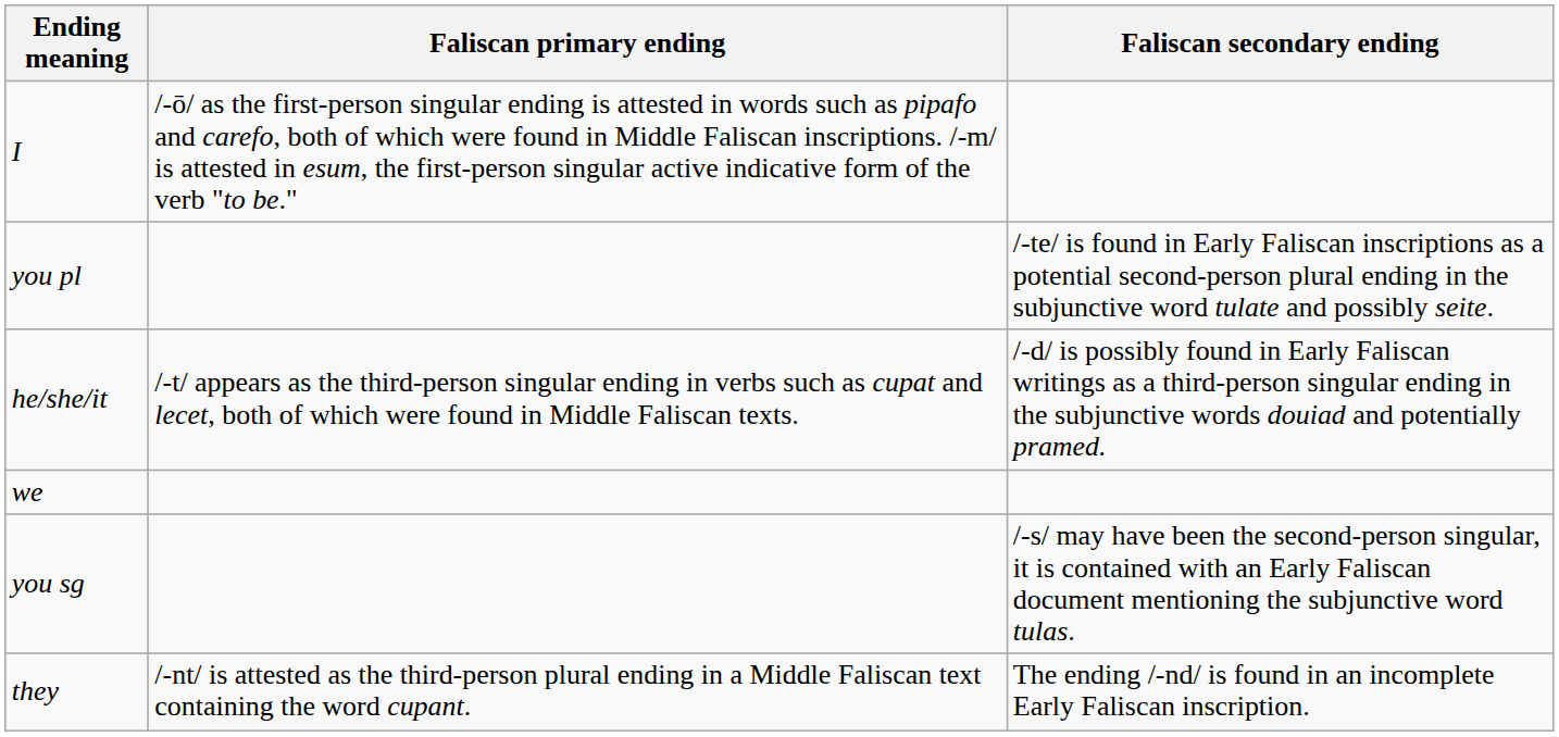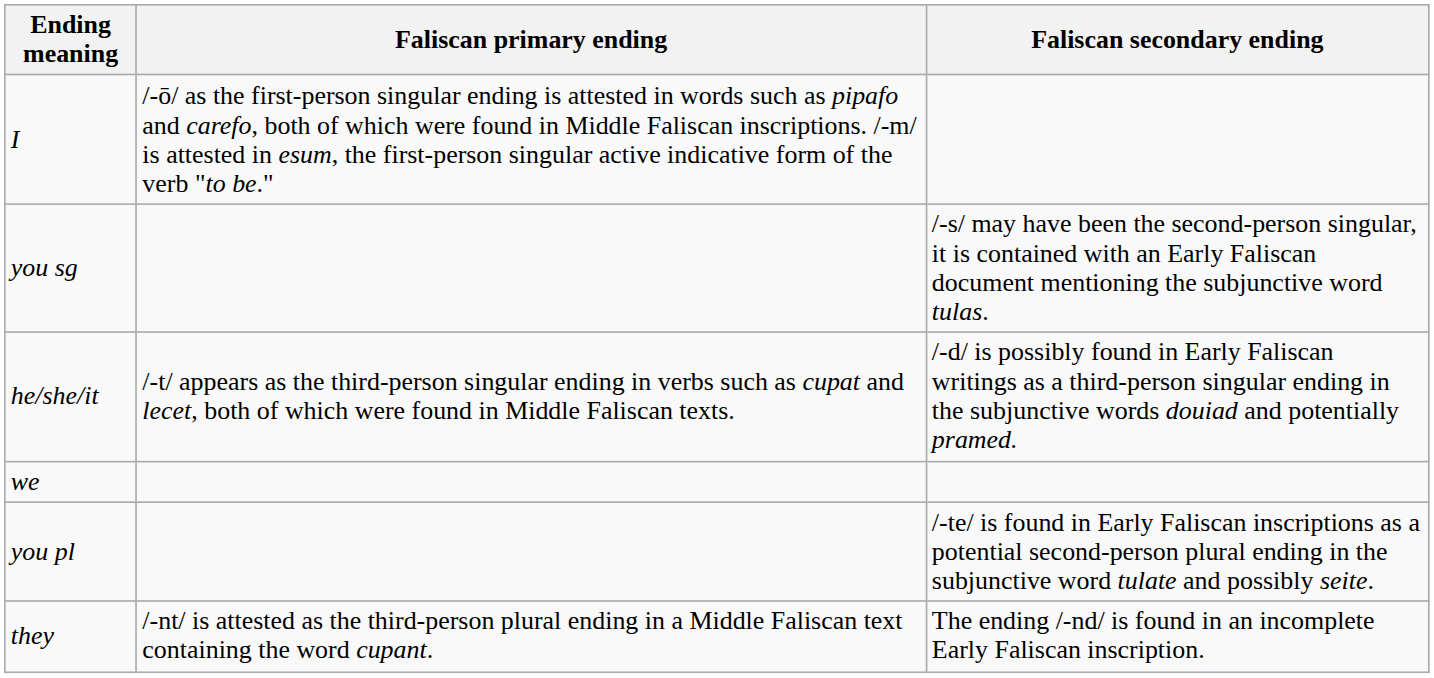 <table class="wikitable mw-collapsible" style="width: 55em;">
 <tr>
 <th>Ending meaning</th>
 <th>Faliscan primary ending</th>
 <th>Faliscan secondary ending</th>
 </tr>
 <tr>
 <td><em>I</em></td>
 <td>/-ō/ as the first-person singular ending is attested in words such as <em>pipafo</em> and <em>carefo</em>, both of which were found in Middle Faliscan inscriptions. /-m/ is attested in <em>esum</em>,  the first-person singular active indicative form of the verb "<em>to be</em>."</td>
 <td></td>
 </tr>
 <tr>
-<td><em>you pl</em></td>
+<td><em>you sg</em></td>
 <td></td>
-<td>/-te/ is found in Early Faliscan inscriptions as a potential second-person plural ending in the subjunctive word <em>tulate</em> and possibly <em>seite</em>.</td>
+<td>/-s/ may have been the second-person singular, it is contained with an Early Faliscan document mentioning the subjunctive word <em>tulas</em>.</td>
 </tr>
 <tr>
 <td><em>he/she/it</em></td>
 <td>/-t/ appears as the third-person singular ending in verbs such as <em>cupat</em> and <em>lecet</em>, both of which were found in Middle Faliscan texts.</td>
 <td>/-d/ is possibly found in Early Faliscan writings as a third-person singular ending in the subjunctive words <em>douiad</em> and potentially <em>pramed.</em></td>
 </tr>
 <tr>
 <td><em>we</em></td>
 <td></td>
 <td></td>
 </tr>
 <tr>
-<td><em>you sg</em></td>
+<td><em>you pl</em></td>
 <td></td>
-<td>/-s/ may have been the second-person singular, it is contained with an Early Faliscan document mentioning the subjunctive word <em>tulas</em>.</td>
+<td>/-te/ is found in Early Faliscan inscriptions as a potential second-person plural ending in the subjunctive word <em>tulate</em> and possibly <em>seite</em>.</td>
 </tr>
 <tr>
 <td><em>they</em></td>
 <td>/-nt/ is attested as the third-person plural ending in a Middle Faliscan text containing the word <em>cupant</em>.</td>
 <td>The ending /-nd/ is found in an incomplete Early Faliscan inscription.</td>
 </tr>
 </table>
